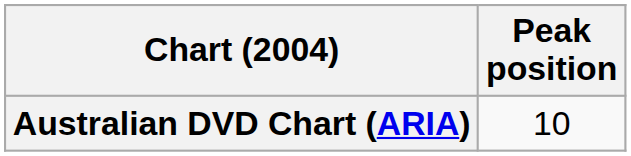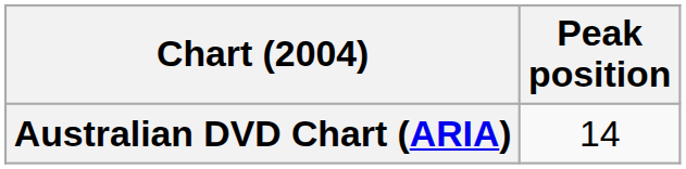 <table class="wikitable plainrowheaders">
 <tr>
 <th scope="col">Chart (2004)</th>
 <th scope="col">Peak<br>position</th>
 </tr>
 <tr>
 <th scope="row">Australian DVD Chart (<a href='#'>ARIA</a>)</th>
-<td style="text-align:center;">10</td>
+<td style="text-align:center;">14</td>
 </tr>
 </table>
